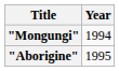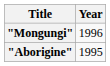 <table class="wikitable plainrowheaders" style="text-align:center;">
 <tr>
 <th>Title</th>
 <th>Year</th>
 </tr>
 <tr>
 <th scope="row">"Mongungi"</th>
-<td>1994</td>
+<td>1996</td>
 </tr>
 <tr>
 <th scope="row">"Aborigine"</th>
 <td>1995</td>
 </tr>
 </table>
